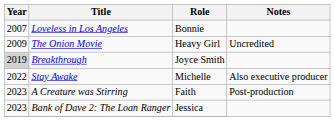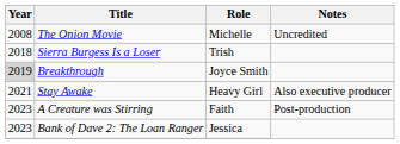 <table class="wikitable sortable">
 <tr>
 <th>Year</th>
 <th>Title</th>
 <th>Role</th>
 <th>Notes</th>
 </tr>
 <tr>
-<td>2007</td>
-<td><em><a href='#'>Loveless in Los Angeles</a></em></td>
-<td>Bonnie</td>
-<td></td>
+<td>2008</td>
+<td><em><a href='#'>The Onion Movie</a></em></td>
+<td>Michelle</td>
+<td>Uncredited</td>
 </tr>
 <tr>
-<td>2009</td>
-<td><em><a href='#'>The Onion Movie</a></em></td>
-<td>Heavy Girl</td>
-<td>Uncredited</td>
+<td>2018</td>
+<td><em><a href='#'>Sierra Burgess Is a Loser</a></em></td>
+<td>Trish</td>
+<td></td>
 </tr>
 <tr>
 <td style="background: lightgrey;">2019</td>
 <td><em><a href='#'>Breakthrough</a></em></td>
 <td>Joyce Smith</td>
 <td></td>
 </tr>
 <tr>
-<td>2022</td>
+<td>2021</td>
 <td><em><a href='#'>Stay Awake</a></em></td>
-<td>Michelle</td>
+<td>Heavy Girl</td>
 <td>Also executive producer</td>
 </tr>
 <tr>
 <td>2023</td>
 <td><em>A Creature was Stirring</em></td>
 <td>Faith</td>
 <td>Post-production</td>
 </tr>
 <tr>
 <td>2023</td>
 <td><em>Bank of Dave 2: The Loan Ranger</em></td>
 <td>Jessica</td>
 </tr>
 <tr>
 </tr>
 </table>
